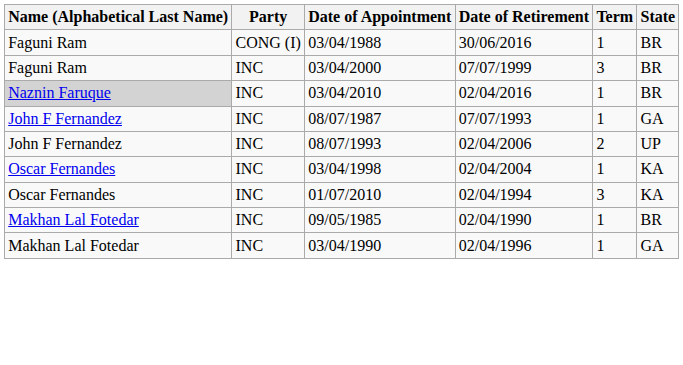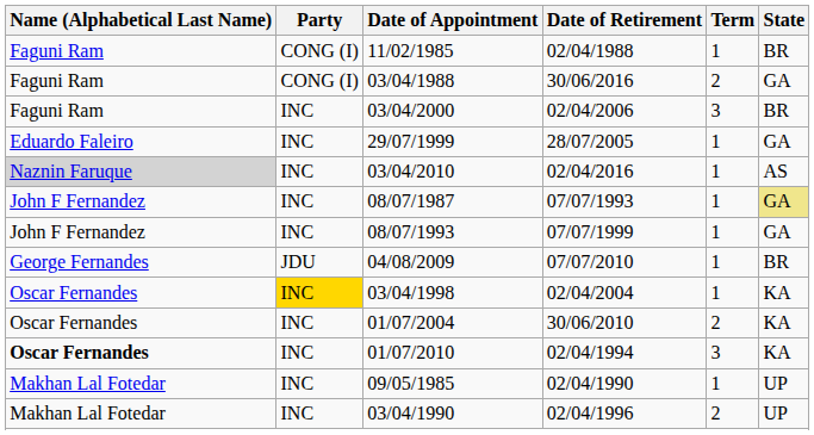 <table class="wikitable sortable">
 <tr>
 <th>Name (Alphabetical Last Name)</th>
 <th>Party</th>
 <th>Date of Appointment</th>
 <th>Date of Retirement</th>
 <th>Term</th>
 <th>State</th>
 </tr>
 <tr>
 </tr>
 <tr>
-<td>Faguni Ram</td>
+<td><a href='#'>Faguni Ram</a></td>
 <td>CONG (I)</td>
-<td>03/04/1988</td>
-<td>30/06/2016</td>
+<td>11/02/1985</td>
+<td>02/04/1988</td>
 <td>1</td>
 <td>BR</td>
 </tr>
 <tr>
 <td>Faguni Ram</td>
+<td>CONG (I)</td>
+<td>03/04/1988</td>
+<td>30/06/2016</td>
+<td>2</td>
+<td>GA</td>
+</tr>
+<tr>
+<td>Faguni Ram</td>
 <td>INC</td>
 <td>03/04/2000</td>
-<td>07/07/1999</td>
+<td>02/04/2006</td>
 <td>3</td>
 <td>BR</td>
+</tr>
+<tr>
+<td><a href='#'>Eduardo Faleiro</a></td>
+<td>INC</td>
+<td>29/07/1999</td>
+<td>28/07/2005</td>
+<td>1</td>
+<td>GA</td>
 </tr>
 <tr>
 <td style="background: lightgrey;"><a href='#'>Naznin Faruque</a></td>
 <td>INC</td>
 <td>03/04/2010</td>
 <td>02/04/2016</td>
 <td>1</td>
-<td>BR</td>
+<td>AS</td>
 </tr>
 <tr>
 <td><a href='#'>John F Fernandez</a></td>
 <td>INC</td>
 <td>08/07/1987</td>
 <td>07/07/1993</td>
 <td>1</td>
-<td>GA</td>
+<td style="background: khaki;">GA</td>
 </tr>
 <tr>
 <td>John F Fernandez</td>
 <td>INC</td>
 <td>08/07/1993</td>
-<td>02/04/2006</td>
-<td>2</td>
-<td>UP</td>
+<td>07/07/1999</td>
+<td>1</td>
+<td>GA</td>
+</tr>
+<tr>
+<td><a href='#'>George Fernandes</a></td>
+<td>JDU</td>
+<td>04/08/2009</td>
+<td>07/07/2010</td>
+<td>1</td>
+<td>BR</td>
 </tr>
 <tr>
 <td><a href='#'>Oscar Fernandes</a></td>
-<td>INC</td>
+<td style="background: gold;">INC</td>
 <td>03/04/1998</td>
 <td>02/04/2004</td>
 <td>1</td>
 <td>KA</td>
 </tr>
 <tr>
 <td>Oscar Fernandes</td>
+<td>INC</td>
+<td>01/07/2004</td>
+<td>30/06/2010</td>
+<td>2</td>
+<td>KA</td>
+</tr>
+<tr>
+<td><strong>Oscar Fernandes</strong></td>
 <td>INC</td>
 <td>01/07/2010</td>
 <td>02/04/1994</td>
 <td>3</td>
 <td>KA</td>
 </tr>
 <tr>
 <td><a href='#'>Makhan Lal Fotedar</a></td>
 <td>INC</td>
 <td>09/05/1985</td>
 <td>02/04/1990</td>
 <td>1</td>
-<td>BR</td>
+<td>UP</td>
 </tr>
 <tr>
 <td>Makhan Lal Fotedar</td>
 <td>INC</td>
 <td>03/04/1990</td>
 <td>02/04/1996</td>
-<td>1</td>
-<td>GA</td>
+<td>2</td>
+<td>UP</td>
 </tr>
 <tr>
 </tr>
 <tr>
 </tr>
 </table>
